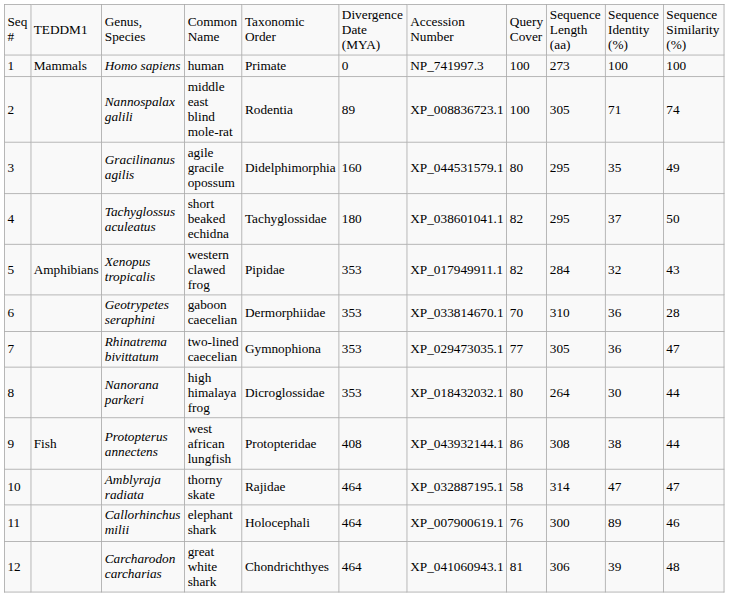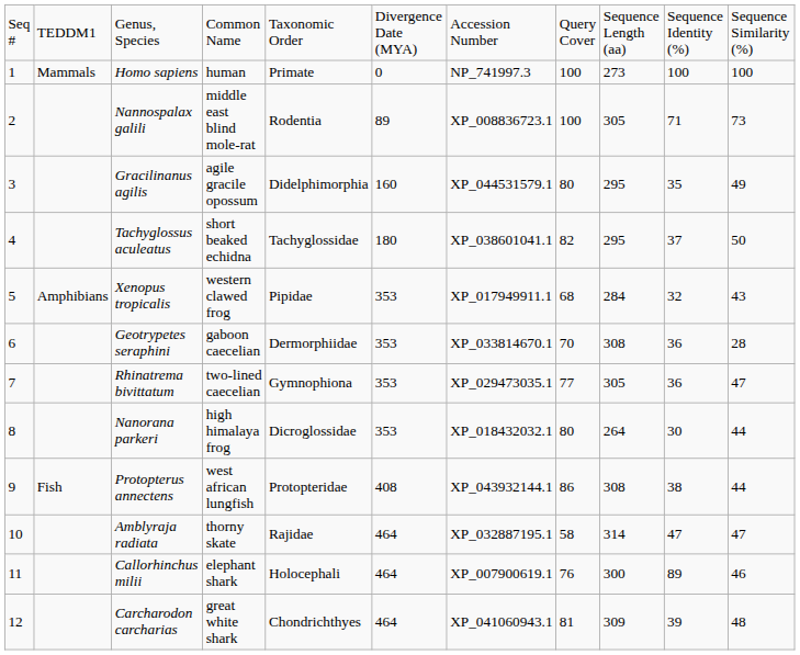 <table class="wikitable">
 <tr>
 <td>Seq #</td>
 <td>TEDDM1</td>
 <td>Genus, Species</td>
 <td>Common Name</td>
 <td>Taxonomic Order</td>
 <td>Divergence Date (MYA)</td>
 <td>Accession Number</td>
 <td>Query Cover</td>
 <td>Sequence Length (aa)</td>
 <td>Sequence Identity (%)</td>
 <td>Sequence Similarity (%)</td>
 </tr>
 <tr>
 <td>1</td>
 <td>Mammals</td>
 <td><em>Homo sapiens</em></td>
 <td>human</td>
 <td>Primate</td>
 <td>0</td>
 <td>NP_741997.3</td>
 <td>100</td>
 <td>273</td>
 <td>100</td>
 <td>100</td>
 </tr>
 <tr>
 <td>2</td>
 <td></td>
 <td><em>Nannospalax galili</em></td>
 <td>middle east blind mole-rat</td>
 <td>Rodentia</td>
 <td>89</td>
 <td>XP_008836723.1</td>
 <td>100</td>
 <td>305</td>
 <td>71</td>
-<td>74</td>
+<td>73</td>
 </tr>
 <tr>
 <td>3</td>
 <td></td>
 <td><em>Gracilinanus agilis</em></td>
 <td>agile gracile opossum</td>
 <td>Didelphimorphia</td>
 <td>160</td>
 <td>XP_044531579.1</td>
 <td>80</td>
 <td>295</td>
 <td>35</td>
 <td>49</td>
 </tr>
 <tr>
 <td>4</td>
 <td></td>
 <td><em>Tachyglossus aculeatus</em></td>
 <td>short beaked echidna</td>
 <td>Tachyglossidae</td>
 <td>180</td>
 <td>XP_038601041.1</td>
 <td>82</td>
 <td>295</td>
 <td>37</td>
 <td>50</td>
 </tr>
 <tr>
 <td>5</td>
 <td>Amphibians</td>
 <td><em>Xenopus tropicalis</em></td>
 <td>western clawed frog</td>
 <td>Pipidae</td>
 <td>353</td>
 <td>XP_017949911.1</td>
-<td>82</td>
+<td>68</td>
 <td>284</td>
 <td>32</td>
 <td>43</td>
 </tr>
 <tr>
 <td>6</td>
 <td></td>
 <td><em>Geotrypetes seraphini</em></td>
 <td>gaboon caecelian</td>
 <td>Dermorphiidae</td>
 <td>353</td>
 <td>XP_033814670.1</td>
 <td>70</td>
-<td>310</td>
+<td>308</td>
 <td>36</td>
 <td>28</td>
 </tr>
 <tr>
 <td>7</td>
 <td></td>
 <td><em>Rhinatrema bivittatum</em></td>
 <td>two-lined caecelian</td>
 <td>Gymnophiona</td>
 <td>353</td>
 <td>XP_029473035.1</td>
 <td>77</td>
 <td>305</td>
 <td>36</td>
 <td>47</td>
 </tr>
 <tr>
 <td>8</td>
 <td></td>
 <td><em>Nanorana parkeri</em></td>
 <td>high himalaya frog</td>
 <td>Dicroglossidae</td>
 <td>353</td>
 <td>XP_018432032.1</td>
 <td>80</td>
 <td>264</td>
 <td>30</td>
 <td>44</td>
 </tr>
 <tr>
 <td>9</td>
 <td>Fish</td>
 <td><em>Protopterus annectens</em></td>
 <td>west african lungfish</td>
 <td>Protopteridae</td>
 <td>408</td>
 <td>XP_043932144.1</td>
 <td>86</td>
 <td>308</td>
 <td>38</td>
 <td>44</td>
 </tr>
 <tr>
 <td>10</td>
 <td></td>
 <td><em>Amblyraja radiata</em></td>
 <td>thorny skate</td>
 <td>Rajidae</td>
 <td>464</td>
 <td>XP_032887195.1</td>
 <td>58</td>
 <td>314</td>
 <td>47</td>
 <td>47</td>
 </tr>
 <tr>
 <td>11</td>
 <td></td>
 <td><em>Callorhinchus milii</em></td>
 <td>elephant shark</td>
 <td>Holocephali</td>
 <td>464</td>
 <td>XP_007900619.1</td>
 <td>76</td>
 <td>300</td>
 <td>89</td>
 <td>46</td>
 </tr>
 <tr>
 <td>12</td>
 <td></td>
 <td><em>Carcharodon carcharias</em></td>
 <td>great white shark</td>
 <td>Chondrichthyes</td>
 <td>464</td>
 <td>XP_041060943.1</td>
 <td>81</td>
-<td>306</td>
+<td>309</td>
 <td>39</td>
 <td>48</td>
 </tr>
 </table>
